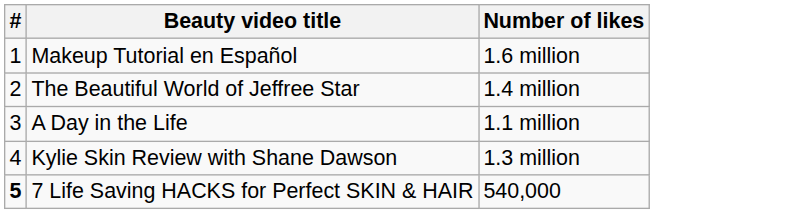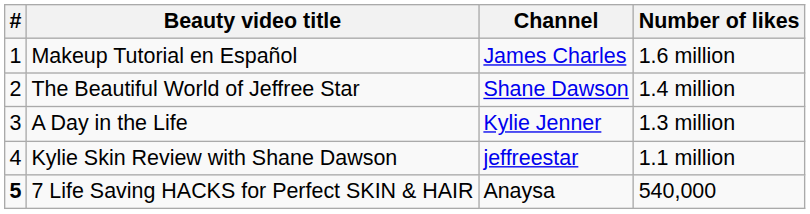 <table class="wikitable">
 <tr>
 <th>#</th>
 <th>Beauty video title</th>
+<th>Channel</th>
 <th>Number of likes</th>
 </tr>
 <tr>
 <td>1</td>
 <td>Makeup Tutorial en Español</td>
+<td><a href='#'>James Charles</a></td>
 <td>1.6 million</td>
 </tr>
 <tr>
 <td>2</td>
 <td>The Beautiful World of Jeffree Star</td>
+<td><a href='#'>Shane Dawson</a></td>
 <td>1.4 million</td>
 </tr>
 <tr>
 <td>3</td>
 <td>A Day in the Life</td>
-<td>1.1 million</td>
+<td><a href='#'>Kylie Jenner</a></td>
+<td>1.3 million</td>
 </tr>
 <tr>
 <td>4</td>
 <td>Kylie Skin Review with Shane Dawson</td>
-<td>1.3 million</td>
+<td><a href='#'>jeffreestar</a></td>
+<td>1.1 million</td>
 </tr>
 <tr>
 <td><strong>5</strong></td>
 <td>7 Life Saving HACKS for Perfect SKIN & HAIR</td>
+<td>Anaysa</td>
 <td>540,000</td>
 </tr>
 </table>
